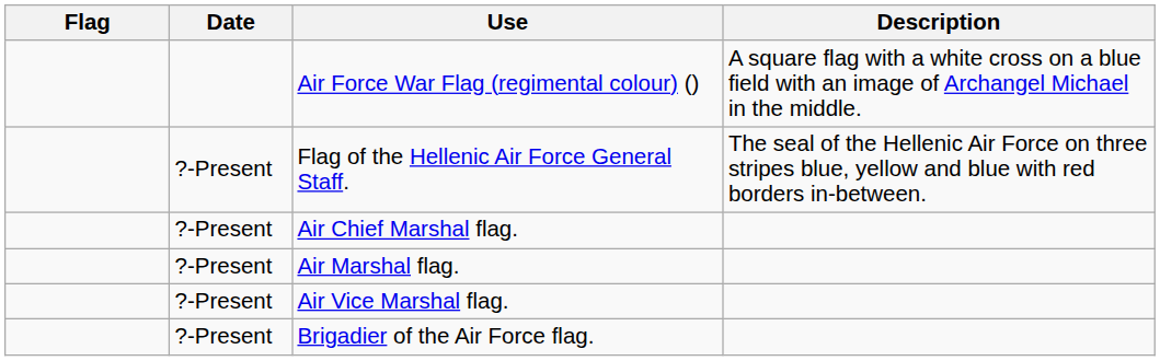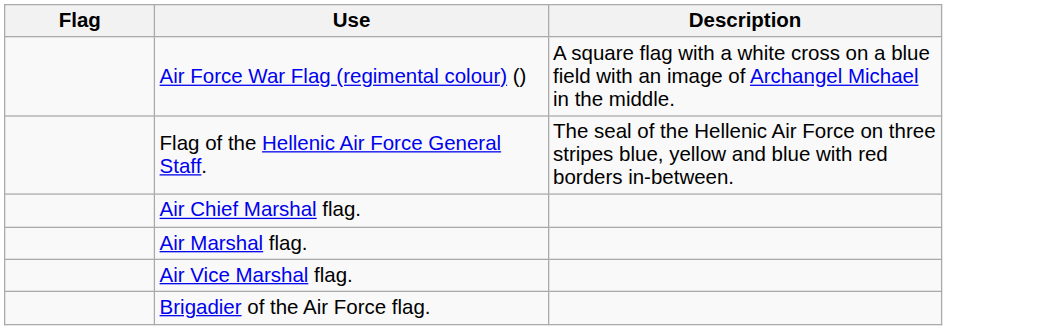 <table class="wikitable">
 <tr>
 <th width="110">Flag</th>
-<th width="80">Date</th>
 <th width="300">Use</th>
 <th width="300">Description</th>
 </tr>
 <tr>
-<td></td>
 <td></td>
 <td><a href='#'>Air Force War Flag (regimental colour)</a> ()</td>
 <td>A square flag with a white cross on a blue field with an image of <a href='#'>Archangel Michael</a> in the middle.</td>
 </tr>
 <tr>
 <td></td>
-<td>?-Present</td>
 <td>Flag of the <a href='#'>Hellenic Air Force General Staff</a>.</td>
 <td>The seal of the Hellenic Air Force on three stripes blue, yellow and blue with red borders in-between.</td>
 </tr>
 <tr>
 <td></td>
-<td>?-Present</td>
 <td><a href='#'>Air Chief Marshal</a> flag.</td>
 <td></td>
 </tr>
 <tr>
 <td></td>
-<td>?-Present</td>
 <td><a href='#'>Air Marshal</a> flag.</td>
 <td></td>
 </tr>
 <tr>
 <td></td>
-<td>?-Present</td>
 <td><a href='#'>Air Vice Marshal</a> flag.</td>
 <td></td>
 </tr>
 <tr>
 <td></td>
-<td>?-Present</td>
 <td><a href='#'>Brigadier</a> of the Air Force flag.</td>
 <td></td>
 </tr>
 </table>
